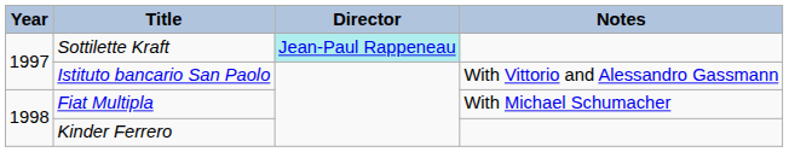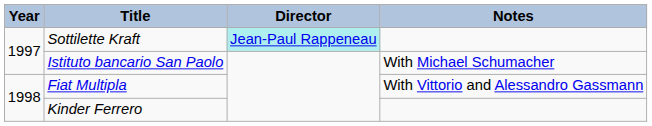 <table class="wikitable">
 <tr>
 <th style="background:#B0C4DE;">Year</th>
 <th style="background:#B0C4DE;">Title</th>
 <th style="background:#B0C4DE;">Director</th>
 <th style="background:#B0C4DE;">Notes</th>
 </tr>
 <tr>
 <td rowspan="2">1997</td>
 <td><em>Sottilette Kraft</em></td>
 <td style="background: paleturquoise;"><a href='#'>Jean-Paul Rappeneau</a></td>
 <td></td>
 </tr>
 <tr>
 <td><em><a href='#'>Istituto bancario San Paolo</a></em></td>
 <td rowspan="3"></td>
-<td>With <a href='#'>Vittorio</a> and <a href='#'>Alessandro Gassmann</a></td>
+<td>With <a href='#'>Michael Schumacher</a></td>
 </tr>
 <tr>
 <td rowspan="2">1998</td>
 <td><em><a href='#'>Fiat Multipla</a></em></td>
-<td>With <a href='#'>Michael Schumacher</a></td>
+<td>With <a href='#'>Vittorio</a> and <a href='#'>Alessandro Gassmann</a></td>
 </tr>
 <tr>
 <td><em>Kinder Ferrero</em></td>
 <td></td>
 </tr>
 </table>
